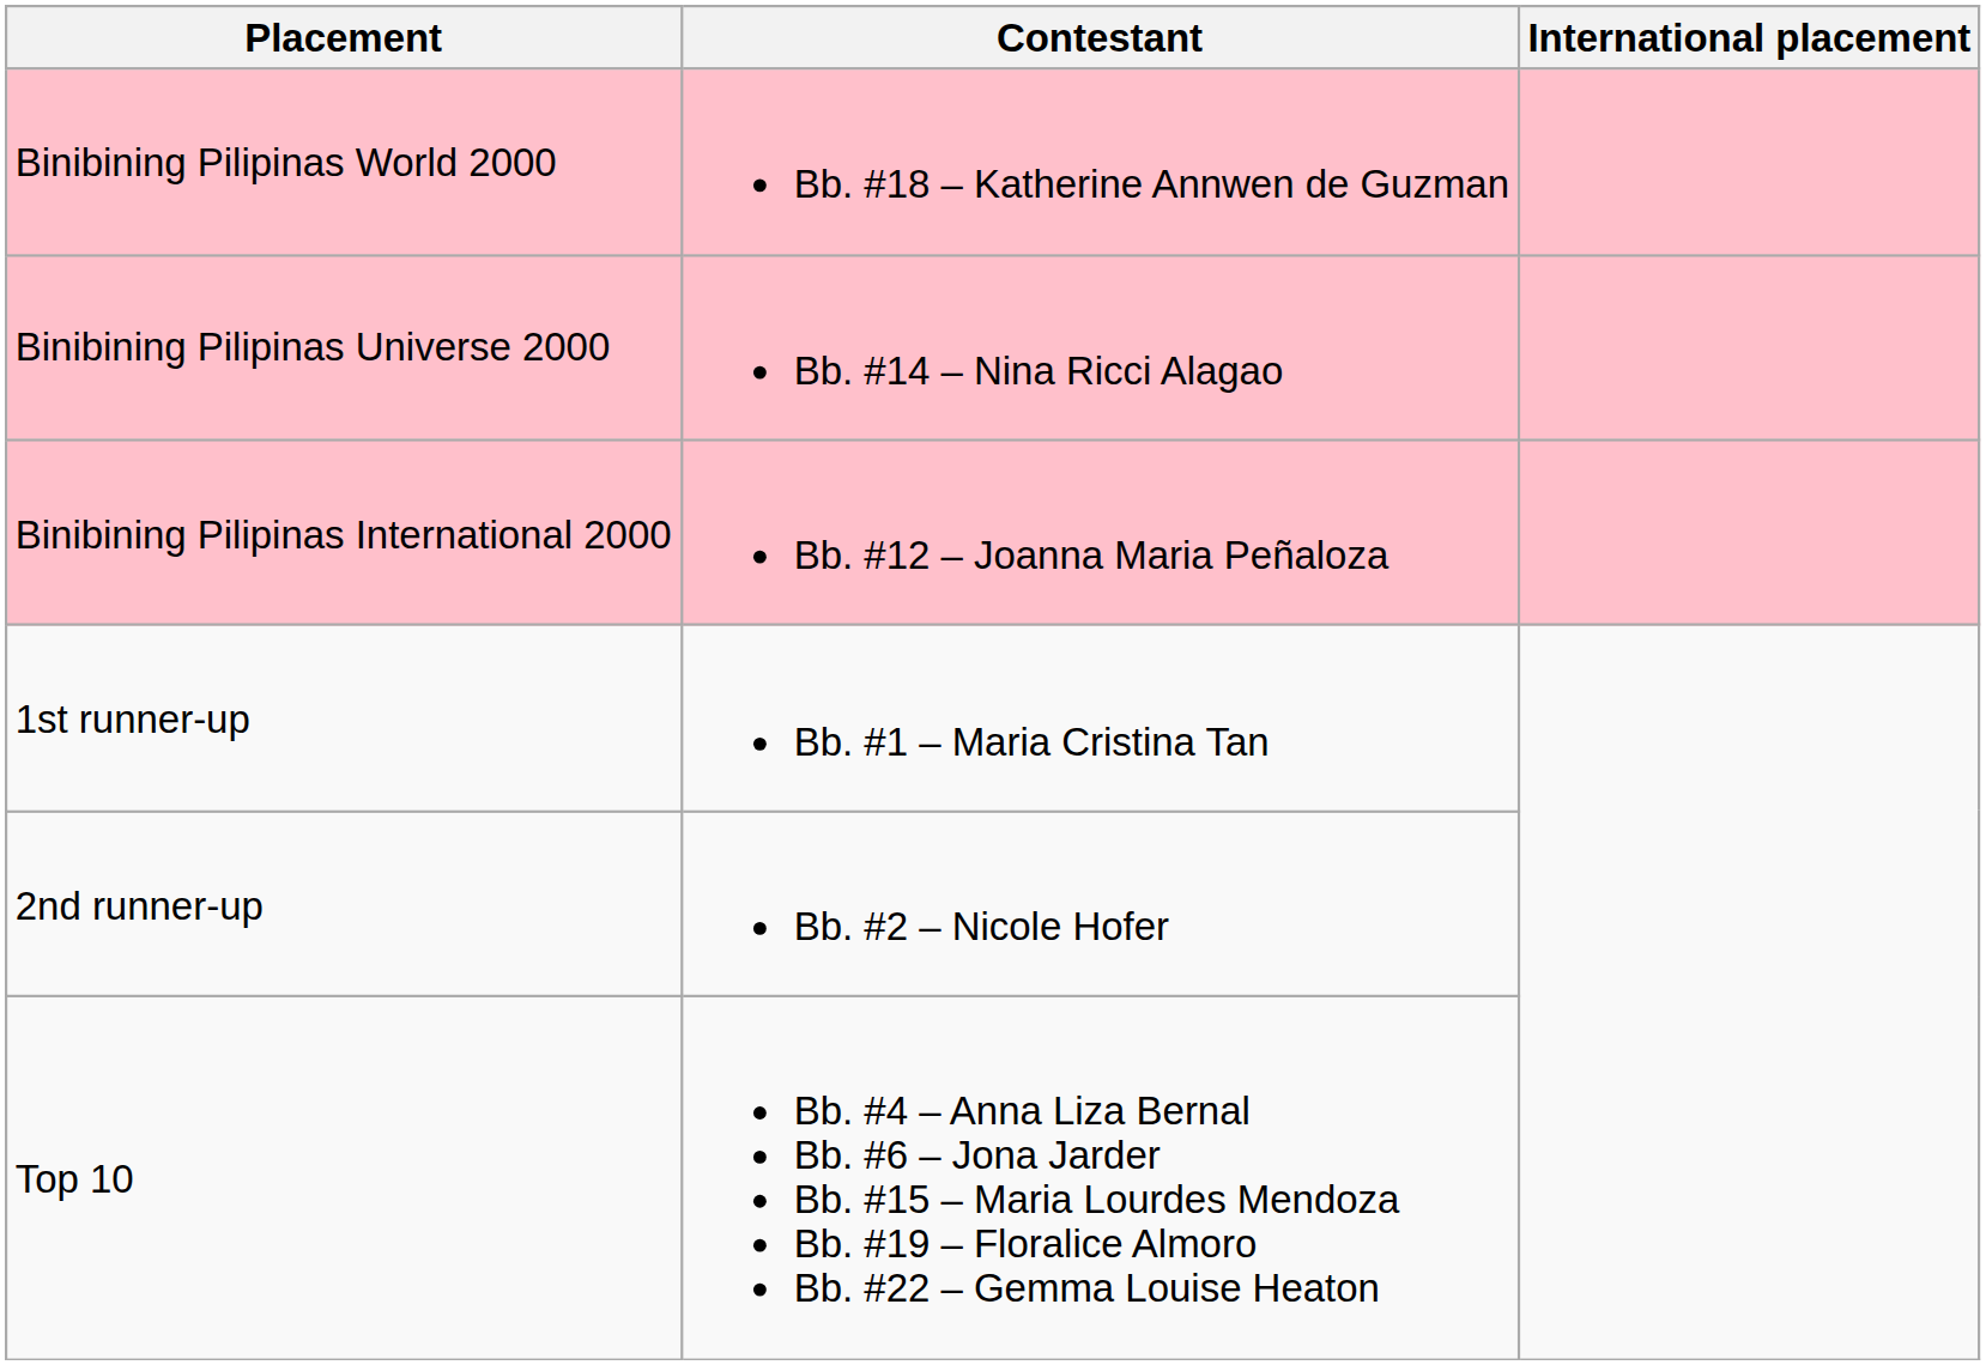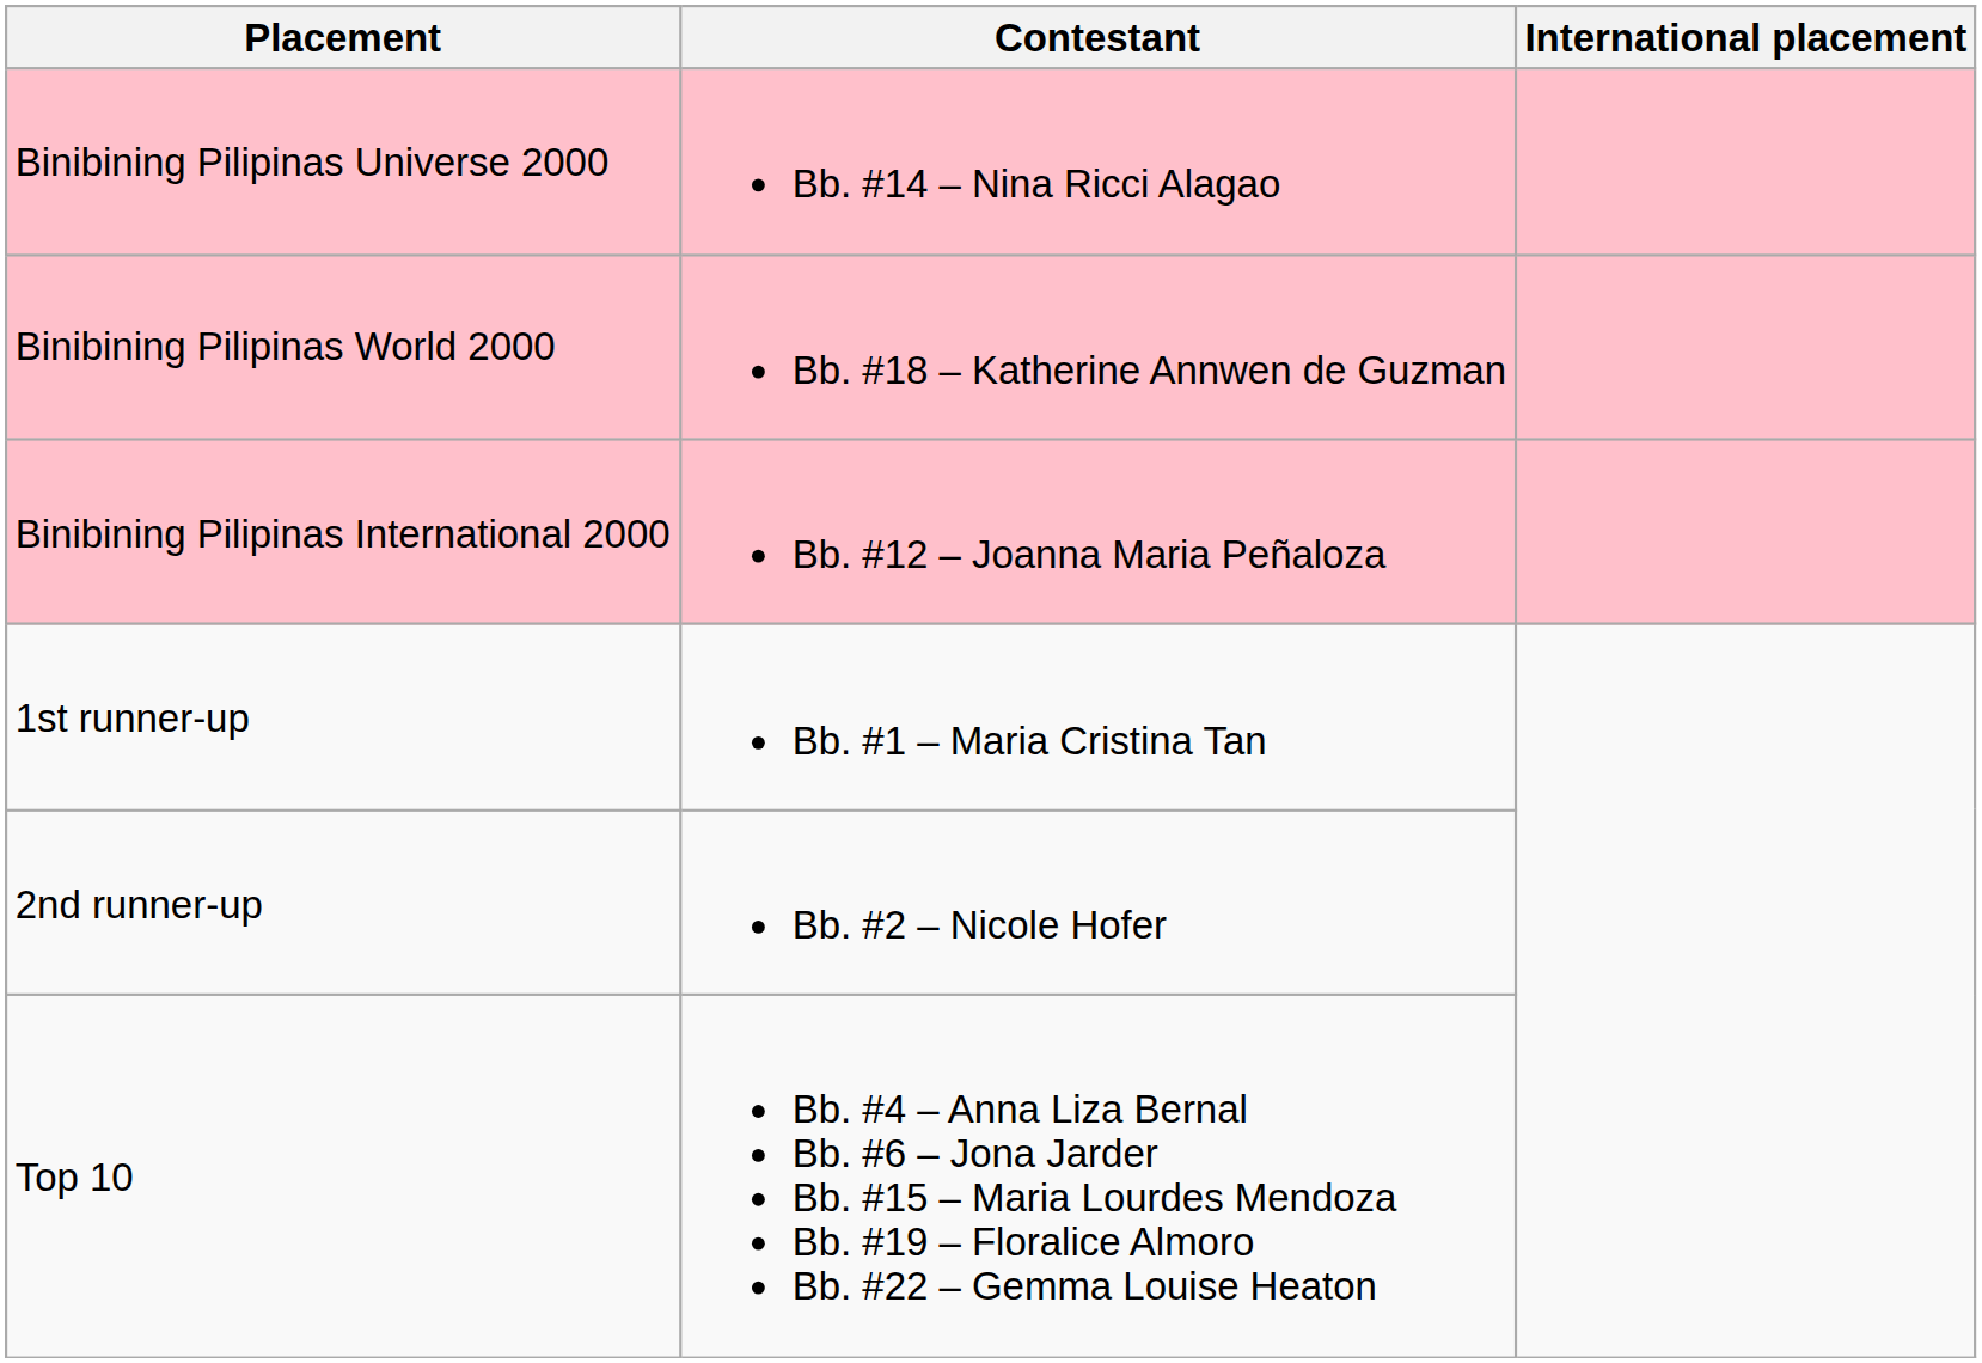 <table class="wikitable sortable" style="font-size: 95%;">
 <tr>
 <th>Placement</th>
 <th>Contestant</th>
 <th>International placement</th>
 </tr>
 <tr style="background:pink;">
-<td>Binibining Pilipinas World 2000</td>
-<td><br><ul><li>Bb. #18 – Katherine Annwen de Guzman</li></ul></td>
+<td>Binibining Pilipinas Universe 2000</td>
+<td><br><ul><li>Bb. #14 – Nina Ricci Alagao</li></ul></td>
 <td></td>
 </tr>
 <tr style="background:pink;">
-<td>Binibining Pilipinas Universe 2000</td>
-<td><br><ul><li>Bb. #14 – Nina Ricci Alagao</li></ul></td>
+<td>Binibining Pilipinas World 2000</td>
+<td><br><ul><li>Bb. #18 – Katherine Annwen de Guzman</li></ul></td>
 <td></td>
 </tr>
 <tr style="background:pink;">
 <td>Binibining Pilipinas International 2000</td>
 <td><br><ul><li>Bb. #12 – Joanna Maria Peñaloza</li></ul></td>
 <td></td>
 </tr>
 <tr>
 <td>1st runner-up</td>
 <td><br><ul><li>Bb. #1 – Maria Cristina Tan</li></ul></td>
 </tr>
 <tr>
 <td>2nd runner-up</td>
 <td><br><ul><li>Bb. #2 – Nicole Hofer</li></ul></td>
 </tr>
 <tr>
 <td>Top 10</td>
 <td><br><ul><li>Bb. #4 – Anna Liza Bernal</li><li>Bb. #6 – Jona Jarder</li><li>Bb. #15 – Maria Lourdes Mendoza</li><li>Bb. #19 – Floralice Almoro</li><li>Bb. #22 – Gemma Louise Heaton</li></ul></td>
 </tr>
 </table>
